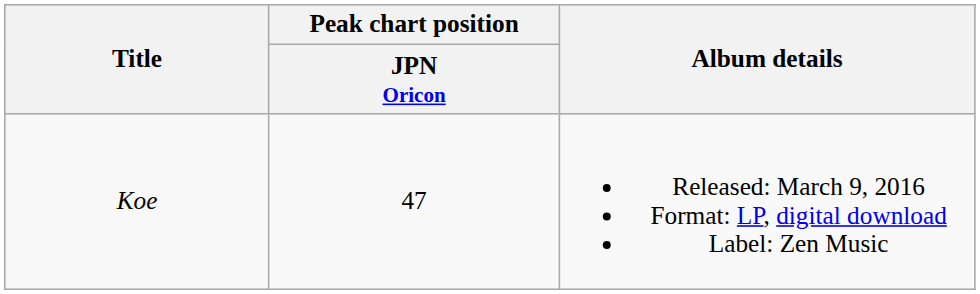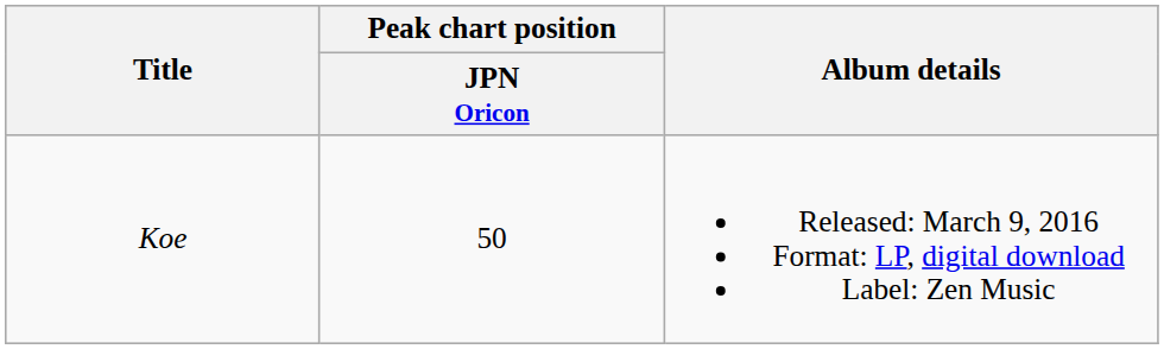 <table class="wikitable plainrowheaders" style="text-align:center;">
 <tr>
 <th scope="col" rowspan="2" style="width:10em;">Title</th>
 <th scope="col" colspan="1" style="width:11em;">Peak chart position</th>
 <th scope="col" rowspan="2" style="width:16em;">Album details</th>
 </tr>
 <tr>
 <th scope="col" rowspan="1" style="width:10em;">JPN<br><small><a href='#'>Oricon</a></small></th>
 </tr>
 <tr>
 <td><em>Koe</em></td>
-<td>47</td>
+<td>50</td>
 <td><br><ul><li>Released: March 9, 2016</li><li>Format: <a href='#'>LP</a>, <a href='#'>digital download</a></li><li>Label: Zen Music</li></ul></td>
 </tr>
 </table>
